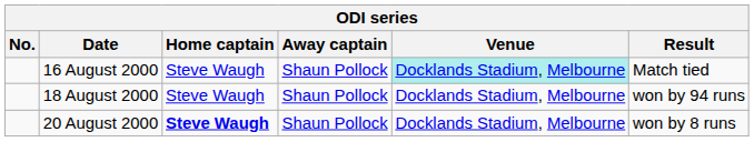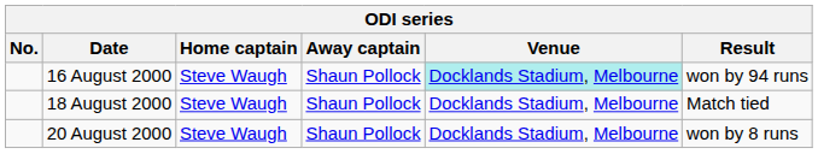 <table class="wikitable">
 <tr>
 <th colspan="6">ODI series</th>
 </tr>
 <tr>
 <th>No.</th>
 <th>Date</th>
 <th>Home captain</th>
 <th>Away captain</th>
 <th>Venue</th>
 <th>Result</th>
 </tr>
 <tr>
 <td></td>
 <td>16 August 2000</td>
 <td><a href='#'>Steve Waugh</a></td>
 <td><a href='#'>Shaun Pollock</a></td>
 <td style="background: paleturquoise;"><a href='#'>Docklands Stadium</a>, <a href='#'>Melbourne</a></td>
-<td>Match tied</td>
+<td> won by 94 runs</td>
 </tr>
 <tr>
 <td></td>
 <td>18 August 2000</td>
 <td><a href='#'>Steve Waugh</a></td>
 <td><a href='#'>Shaun Pollock</a></td>
 <td><a href='#'>Docklands Stadium</a>, <a href='#'>Melbourne</a></td>
-<td> won by 94 runs</td>
+<td>Match tied</td>
 </tr>
 <tr>
 <td></td>
 <td>20 August 2000</td>
-<td><strong><a href='#'>Steve Waugh</a></strong></td>
+<td><a href='#'>Steve Waugh</a></td>
 <td><a href='#'>Shaun Pollock</a></td>
 <td><a href='#'>Docklands Stadium</a>, <a href='#'>Melbourne</a></td>
 <td> won by 8 runs</td>
 </tr>
 </table>
